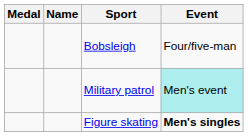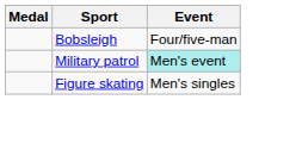 <table class="wikitable sortable" style="font-size:90%">
 <tr>
 <th>Medal</th>
-<th>Name</th>
 <th>Sport</th>
 <th>Event</th>
 </tr>
 <tr>
 <td></td>
-<td> <br>  <br>  <br> </td>
 <td><a href='#'>Bobsleigh</a></td>
 <td>Four/five-man</td>
 </tr>
 <tr>
 <td></td>
-<td> <br>  <br>  <br> </td>
 <td><a href='#'>Military patrol</a></td>
 <td style="background: paleturquoise;">Men's event</td>
 </tr>
 <tr>
 <td></td>
-<td></td>
 <td><a href='#'>Figure skating</a></td>
-<td><strong>Men's singles</strong></td>
+<td>Men's singles</td>
 </tr>
 </table>
